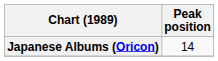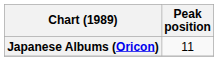 <table class="wikitable sortable plainrowheaders" style="text-align:center;">
 <tr>
 <th scope="col">Chart (1989)</th>
 <th scope="col">Peak<br>position</th>
 </tr>
 <tr>
 <th scope="row">Japanese Albums (<a href='#'>Oricon</a>)</th>
-<td>14</td>
+<td>11</td>
 </tr>
 <tr>
 </tr>
 </table>
